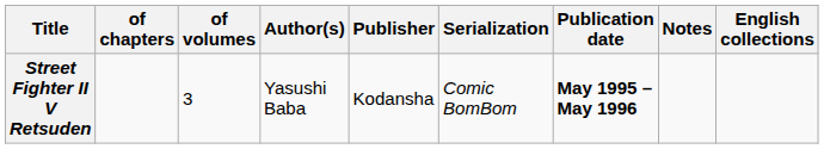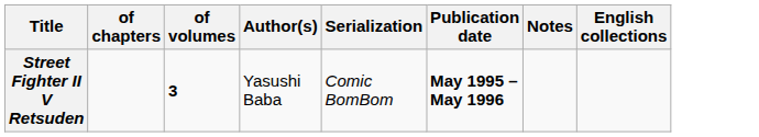 <table class="wikitable">
 <tr>
 <th>Title</th>
 <th style="width:40pt"> of chapters</th>
 <th style="width:40pt"> of volumes</th>
 <th style="width:125pt">Author(s)</th>
-<th style="width:125pt">Publisher</th>
 <th style="width:125pt">Serialization</th>
 <th style="width:150pt">Publication date</th>
 <th style="width:175pt">Notes</th>
 <th>English collections</th>
 </tr>
 <tr>
 <th><em>Street Fighter II V Retsuden</em></th>
 <td></td>
-<td>3</td>
+<td><strong>3</strong></td>
 <td>Yasushi Baba</td>
-<td>Kodansha</td>
 <td><em>Comic BomBom</em></td>
 <td><strong>May 1995 – May 1996</strong></td>
 <td></td>
 <td></td>
 </tr>
 </table>
